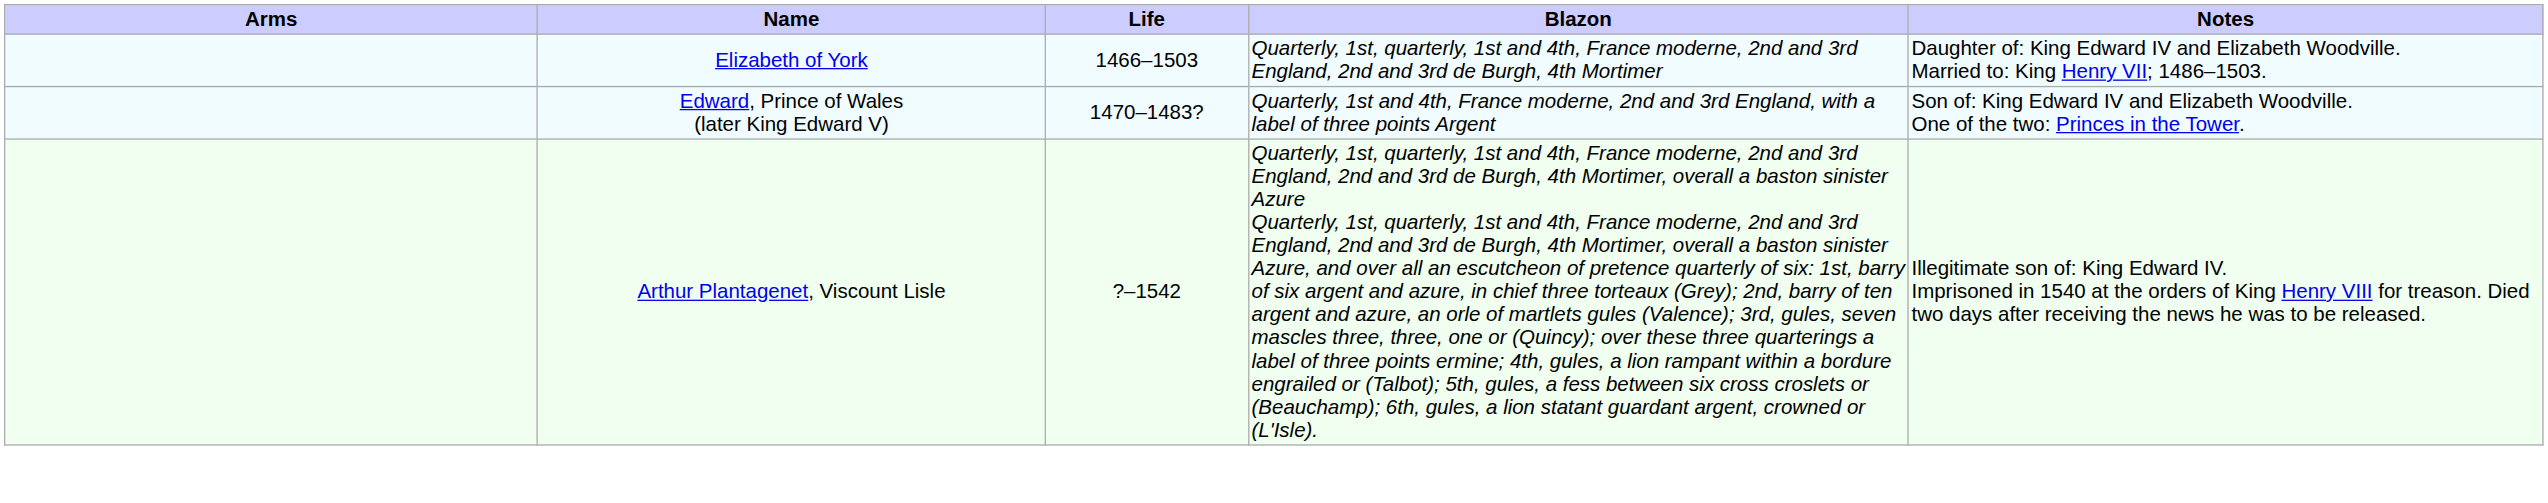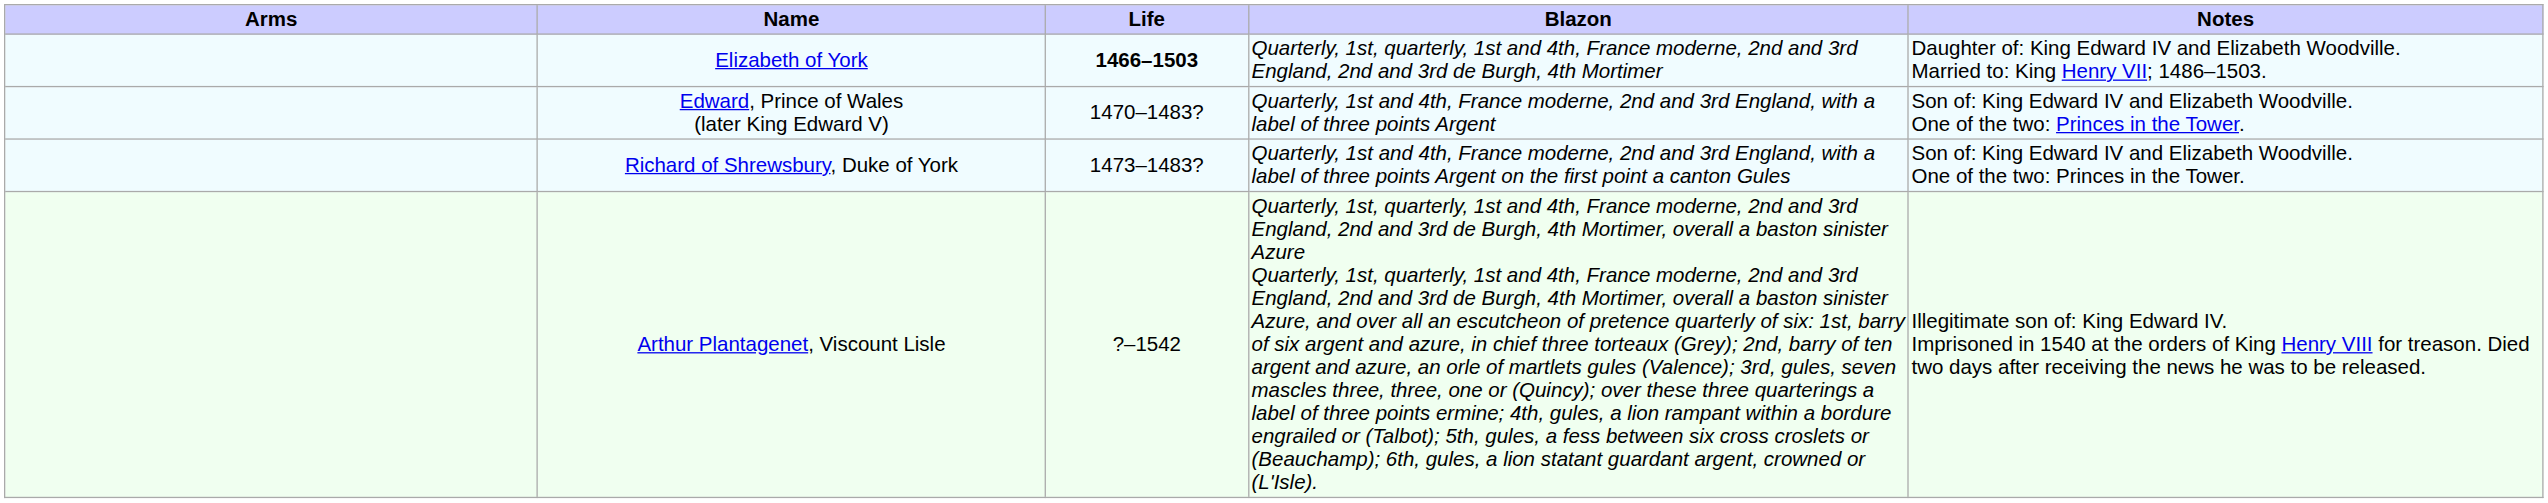 <table width="100%" border="1" cellpadding="2" cellspacing="0" style="margin: 0.5em 0.3em 0.5em 0; background: #f9f9f9; border: 1px #aaa solid; border-collapse: collapse;">
 <tr>
 <th width="21%" bgcolor = "#ccccff">Arms</th>
 <th width="20%" bgcolor = "#ccccff">Name</th>
 <th width="8%" bgcolor = "#ccccff">Life</th>
 <th width="26%" bgcolor = "#ccccff">Blazon</th>
 <th width="26%" bgcolor = "#ccccff">Notes</th>
 </tr>
 <tr bgcolor=f0fcff>
 <td align="center"></td>
 <td align="center"><a href='#'>Elizabeth of York</a></td>
-<td align="center">1466–1503</td>
+<td align="center"><strong>1466–1503</strong></td>
 <td><em>Quarterly, 1st, quarterly, 1st and 4th, France moderne, 2nd and 3rd England, 2nd and 3rd de Burgh, 4th Mortimer</em></td>
 <td>Daughter of: King Edward IV and Elizabeth Woodville.<br>Married to: King <a href='#'>Henry VII</a>; 1486–1503.</td>
 </tr>
 <tr bgcolor=f0fcff>
 <td align="center"></td>
 <td align="center"><a href='#'>Edward</a>, Prince of Wales<br>(later King Edward V)</td>
 <td align="center">1470–1483?</td>
 <td><em>Quarterly, 1st and 4th, France moderne, 2nd and 3rd England, with a label of three points Argent</em></td>
 <td>Son of: King Edward IV and Elizabeth Woodville.<br>One of the two: <a href='#'>Princes in the Tower</a>.</td>
 </tr>
+<tr bgcolor=f0fcff>
+<td align="center"></td>
+<td align="center"><a href='#'>Richard of Shrewsbury</a>, Duke of York</td>
+<td align="center">1473–1483?</td>
+<td><em>Quarterly, 1st and 4th, France moderne, 2nd and 3rd England, with a label of three points Argent on the first point a canton Gules</em></td>
+<td>Son of: King Edward IV and Elizabeth Woodville.<br>One of the two: Princes in the Tower.</td>
+</tr>
 <tr bgcolor=#f0fff0>
 <td align="center"> </td>
 <td align="center"><a href='#'>Arthur Plantagenet</a>, Viscount Lisle</td>
 <td align="center">?–1542</td>
 <td><em>Quarterly, 1st, quarterly, 1st and 4th, France moderne, 2nd and 3rd England, 2nd and 3rd de Burgh, 4th Mortimer, overall a baston sinister Azure</em><br><em>Quarterly, 1st, quarterly, 1st and 4th, France moderne, 2nd and 3rd England, 2nd and 3rd de Burgh, 4th Mortimer, overall a baston sinister Azure, and over all an escutcheon of pretence quarterly of six: 1st, barry of six argent and azure, in chief three torteaux (Grey); 2nd, barry of ten argent and azure, an orle of martlets gules (Valence); 3rd, gules, seven mascles three, three, one or (Quincy); over these three quarterings a label of three points ermine; 4th, gules, a lion rampant within a bordure engrailed or (Talbot); 5th, gules, a fess between six cross croslets or (Beauchamp); 6th, gules, a lion statant guardant argent, crowned or (L'Isle).</em></td>
 <td>Illegitimate son of: King Edward IV.<br>Imprisoned in 1540 at the orders of King <a href='#'>Henry VIII</a> for treason. Died two days after receiving the news he was to be released.</td>
 </tr>
 </table>
